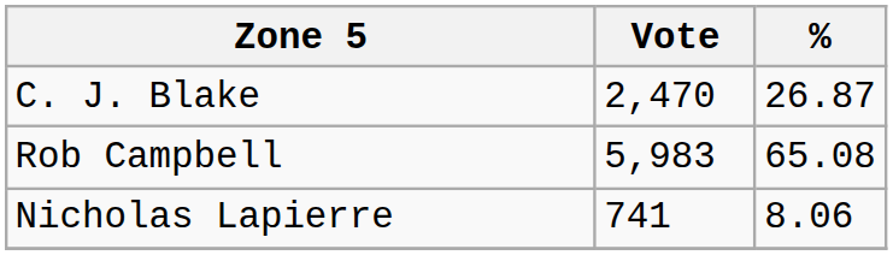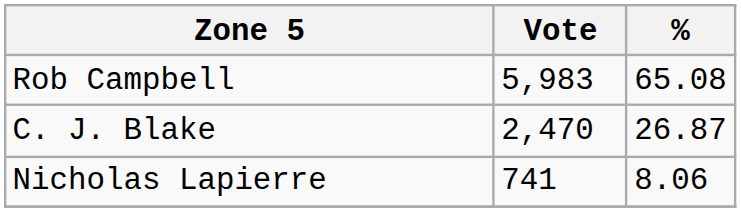 <table class="wikitable">
 <tr>
 <th bgcolor="#DDDDFF" width="200px">Zone 5</th>
 <th bgcolor="#DDDDFF" width="50px">Vote</th>
 <th bgcolor="#DDDDFF" width="30px">%</th>
 </tr>
 <tr>
+<td>Rob Campbell</td>
+<td>5,983</td>
+<td>65.08</td>
+</tr>
+<tr>
 <td>C. J. Blake</td>
 <td>2,470</td>
 <td>26.87</td>
-</tr>
-<tr>
-<td>Rob Campbell</td>
-<td>5,983</td>
-<td>65.08</td>
 </tr>
 <tr>
 <td>Nicholas Lapierre</td>
 <td>741</td>
 <td>8.06</td>
 </tr>
 <tr>
 </tr>
 </table>
